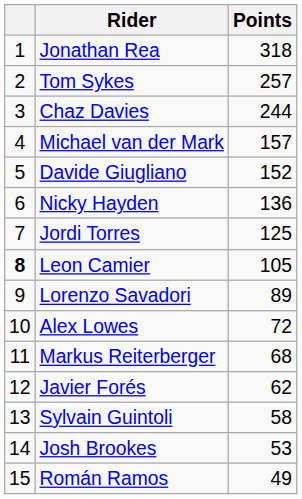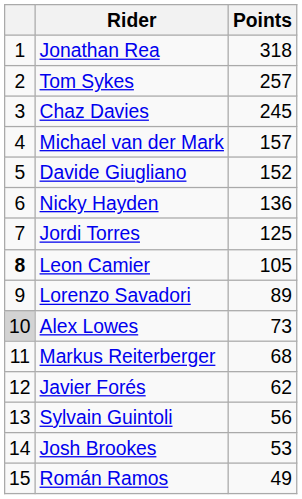 <table class="wikitable" style="font-size: 95%;">
 <tr>
 <th></th>
 <th>Rider</th>
 <th>Points</th>
 </tr>
 <tr>
 <td align=center>1</td>
 <td> <a href='#'>Jonathan Rea</a></td>
 <td align=right>318</td>
 </tr>
 <tr>
 <td align=center>2</td>
 <td> <a href='#'>Tom Sykes</a></td>
 <td align=right>257</td>
 </tr>
 <tr>
 <td align=center>3</td>
 <td> <a href='#'>Chaz Davies</a></td>
-<td align=right>244</td>
+<td align=right>245</td>
 </tr>
 <tr>
 <td align=center>4</td>
 <td> <a href='#'>Michael van der Mark</a></td>
 <td align=right>157</td>
 </tr>
 <tr>
 <td align=center>5</td>
 <td> <a href='#'>Davide Giugliano</a></td>
 <td align=right>152</td>
 </tr>
 <tr>
 <td align=center>6</td>
 <td> <a href='#'>Nicky Hayden</a></td>
 <td align=right>136</td>
 </tr>
 <tr>
 <td align=center>7</td>
 <td> <a href='#'>Jordi Torres</a></td>
 <td align=right>125</td>
 </tr>
 <tr>
 <td align=center><strong>8</strong></td>
 <td> <a href='#'>Leon Camier</a></td>
 <td align=right>105</td>
 </tr>
 <tr>
 <td align=center>9</td>
 <td> <a href='#'>Lorenzo Savadori</a></td>
 <td align=right>89</td>
 </tr>
 <tr>
-<td align=center>10</td>
+<td align=center style="background: lightgrey;">10</td>
 <td> <a href='#'>Alex Lowes</a></td>
-<td align=right>72</td>
+<td align=right>73</td>
 </tr>
 <tr>
 <td align=center>11</td>
 <td> <a href='#'>Markus Reiterberger</a></td>
 <td align=right>68</td>
 </tr>
 <tr>
 <td align=center>12</td>
 <td> <a href='#'>Javier Forés</a></td>
 <td align=right>62</td>
 </tr>
 <tr>
 <td align=center>13</td>
 <td> <a href='#'>Sylvain Guintoli</a></td>
-<td align=right>58</td>
+<td align=right>56</td>
 </tr>
 <tr>
 <td align=center>14</td>
 <td> <a href='#'>Josh Brookes</a></td>
 <td align=right>53</td>
 </tr>
 <tr>
 <td align=center>15</td>
 <td> <a href='#'>Román Ramos</a></td>
 <td align=right>49</td>
 </tr>
 </table>
